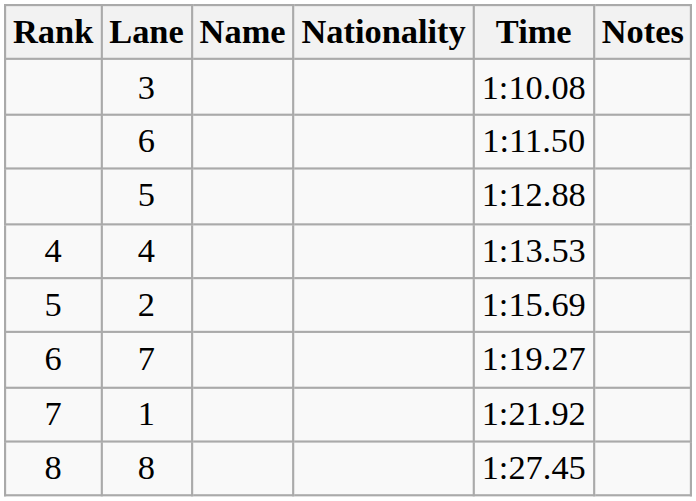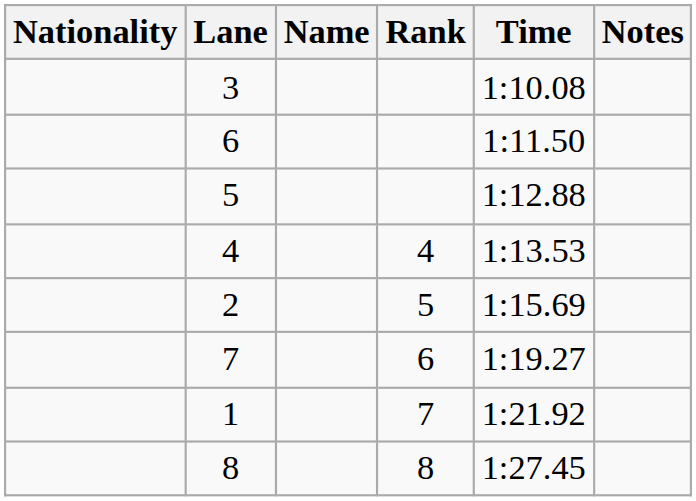 <table class="wikitable sortable" style="text-align:center">
 <tr>
-<th>Rank</th>
+<th>Nationality</th>
 <th>Lane</th>
 <th>Name</th>
-<th>Nationality</th>
+<th>Rank</th>
 <th>Time</th>
 <th>Notes</th>
 </tr>
 <tr>
-<td></td>
+<td align=left></td>
 <td>3</td>
 <td align=left></td>
-<td align=left></td>
+<td></td>
 <td>1:10.08</td>
 <td><strong></strong></td>
 </tr>
 <tr>
-<td></td>
+<td align=left></td>
 <td>6</td>
 <td align=left></td>
-<td align=left></td>
+<td></td>
 <td>1:11.50</td>
 <td></td>
 </tr>
 <tr>
-<td></td>
+<td align=left></td>
 <td>5</td>
 <td align=left></td>
-<td align=left></td>
+<td></td>
 <td>1:12.88</td>
 <td></td>
 </tr>
 <tr>
-<td>4</td>
+<td align=left></td>
 <td>4</td>
 <td align=left></td>
-<td align=left></td>
+<td>4</td>
 <td>1:13.53</td>
 <td></td>
 </tr>
 <tr>
-<td>5</td>
+<td align=left></td>
 <td>2</td>
 <td align=left></td>
-<td align=left></td>
+<td>5</td>
 <td>1:15.69</td>
 <td></td>
 </tr>
 <tr>
-<td>6</td>
+<td align=left></td>
 <td>7</td>
 <td align=left></td>
-<td align=left></td>
+<td>6</td>
 <td>1:19.27</td>
 <td></td>
 </tr>
 <tr>
-<td>7</td>
+<td align=left></td>
 <td>1</td>
 <td align=left></td>
-<td align=left></td>
+<td>7</td>
 <td>1:21.92</td>
 <td></td>
 </tr>
 <tr>
-<td>8</td>
+<td align=left></td>
 <td>8</td>
 <td align=left></td>
-<td align=left></td>
+<td>8</td>
 <td>1:27.45</td>
 <td></td>
 </tr>
 </table>
